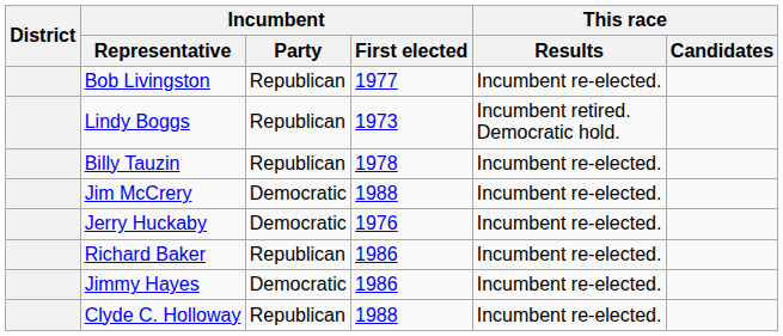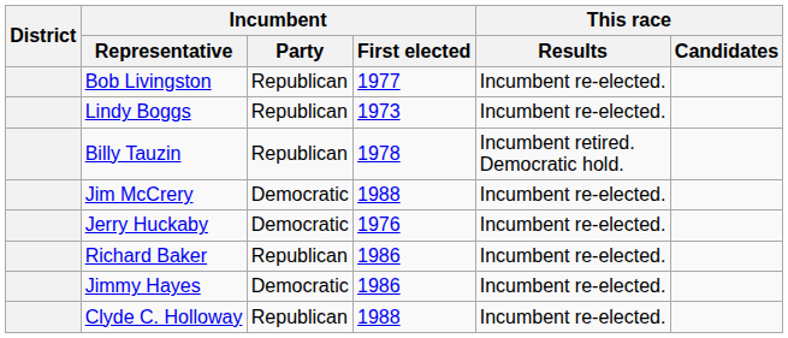 <table class=wikitable>
 <tr>
 <th rowspan=2>District</th>
 <th colspan=3>Incumbent</th>
 <th colspan=2>This race</th>
 </tr>
 <tr>
 <th>Representative</th>
 <th>Party</th>
 <th>First elected</th>
 <th>Results</th>
 <th>Candidates</th>
 </tr>
 <tr>
 <th></th>
 <td><a href='#'>Bob Livingston</a></td>
 <td>Republican</td>
 <td><a href='#'>1977 </a></td>
 <td>Incumbent re-elected.</td>
 <td nowrap></td>
 </tr>
 <tr>
 <th></th>
 <td><a href='#'>Lindy Boggs</a></td>
 <td>Republican</td>
 <td><a href='#'>1973 </a></td>
-<td>Incumbent retired.<br>Democratic hold.</td>
+<td>Incumbent re-elected.</td>
 <td nowrap></td>
 </tr>
 <tr>
 <th></th>
 <td><a href='#'>Billy Tauzin</a></td>
 <td>Republican</td>
 <td><a href='#'>1978</a></td>
-<td>Incumbent re-elected.</td>
+<td>Incumbent retired.<br>Democratic hold.</td>
 <td nowrap></td>
 </tr>
 <tr>
 <th></th>
 <td><a href='#'>Jim McCrery</a></td>
 <td>Democratic</td>
 <td><a href='#'>1988</a></td>
 <td>Incumbent re-elected.</td>
 <td nowrap></td>
 </tr>
 <tr>
 <th></th>
 <td><a href='#'>Jerry Huckaby</a></td>
 <td>Democratic</td>
 <td><a href='#'>1976</a></td>
 <td>Incumbent re-elected.</td>
 <td nowrap></td>
 </tr>
 <tr>
 <th></th>
 <td><a href='#'>Richard Baker</a></td>
 <td>Republican</td>
 <td><a href='#'>1986</a></td>
 <td>Incumbent re-elected.</td>
 <td nowrap></td>
 </tr>
 <tr>
 <th></th>
 <td><a href='#'>Jimmy Hayes</a></td>
 <td>Democratic</td>
 <td><a href='#'>1986</a></td>
 <td>Incumbent re-elected.</td>
 <td nowrap></td>
 </tr>
 <tr>
 <th></th>
 <td><a href='#'>Clyde C. Holloway</a></td>
 <td>Republican</td>
 <td><a href='#'>1988</a></td>
 <td>Incumbent re-elected.</td>
 <td nowrap></td>
 </tr>
 </table>
